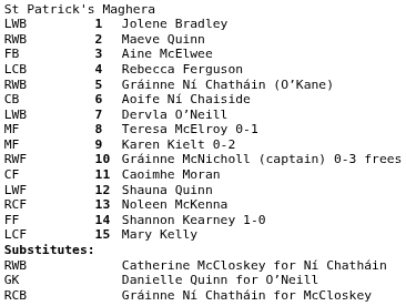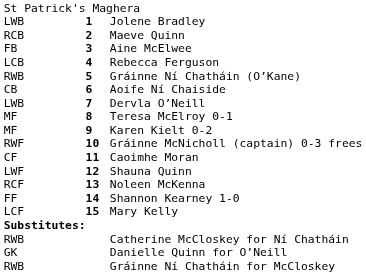 <table style="font-size: 90%" cellspacing="0" cellpadding="0" align="center">
 <tr>
 <td colspan="4">St Patrick's Maghera</td>
 </tr>
 <tr>
 <th width="25"></th>
 <th width="25"></th>
 </tr>
 <tr>
 <td>LWB</td>
 <td><strong>1</strong></td>
 <td>Jolene Bradley</td>
 </tr>
 <tr>
-<td>RWB</td>
+<td>RCB</td>
 <td><strong>2</strong></td>
 <td>Maeve Quinn</td>
 </tr>
 <tr>
 <td>FB</td>
 <td><strong>3</strong></td>
 <td>Aine McElwee</td>
 </tr>
 <tr>
 <td>LCB</td>
 <td><strong>4</strong></td>
 <td>Rebecca Ferguson</td>
 </tr>
 <tr>
 <td>RWB</td>
 <td><strong>5</strong></td>
 <td>Gráinne Ní Chatháin (O’Kane)</td>
 </tr>
 <tr>
 <td>CB</td>
 <td><strong>6</strong></td>
 <td>Aoife Ní Chaiside</td>
 </tr>
 <tr>
 <td>LWB</td>
 <td><strong>7</strong></td>
 <td>Dervla O’Neill</td>
 </tr>
 <tr>
 <td>MF</td>
 <td><strong>8</strong></td>
 <td>Teresa McElroy 0-1</td>
 </tr>
 <tr>
 <td>MF</td>
 <td><strong>9</strong></td>
 <td>Karen Kielt 0-2</td>
 </tr>
 <tr>
 <td>RWF</td>
 <td><strong>10</strong></td>
 <td>Gráinne McNicholl (captain) 0-3 frees</td>
 </tr>
 <tr>
 <td>CF</td>
 <td><strong>11</strong></td>
 <td>Caoimhe Moran</td>
 </tr>
 <tr>
 <td>LWF</td>
 <td><strong>12</strong></td>
 <td>Shauna Quinn</td>
 </tr>
 <tr>
 <td>RCF</td>
 <td><strong>13</strong></td>
 <td>Noleen McKenna</td>
 </tr>
 <tr>
 <td>FF</td>
 <td><strong>14</strong></td>
 <td>Shannon Kearney 1-0</td>
 </tr>
 <tr>
 <td>LCF</td>
 <td><strong>15</strong></td>
 <td>Mary Kelly</td>
 <td colspan=4></td>
 </tr>
 <tr>
 <td><strong>Substitutes:</strong></td>
 </tr>
 <tr>
 <td>RWB</td>
 <td></td>
 <td>Catherine McCloskey for Ní Chatháin</td>
 </tr>
 <tr>
 </tr>
 <tr>
 <td>GK</td>
 <td></td>
 <td>Danielle Quinn for O’Neill</td>
 </tr>
 <tr>
 </tr>
 <tr>
-<td>RCB</td>
+<td>RWB</td>
 <td></td>
 <td>Gráinne Ní Chatháin for McCloskey</td>
 </tr>
 <tr>
 </tr>
 </table>
